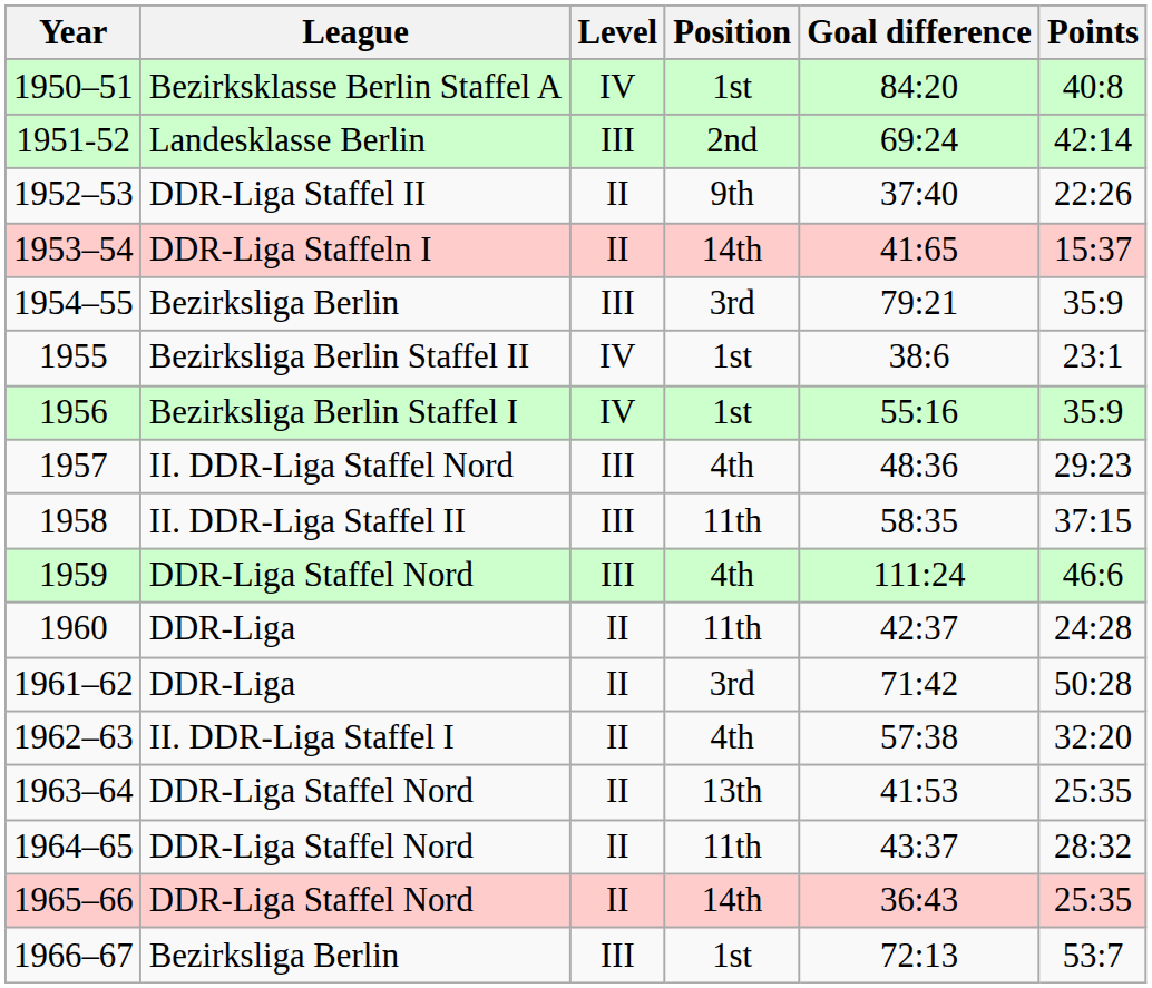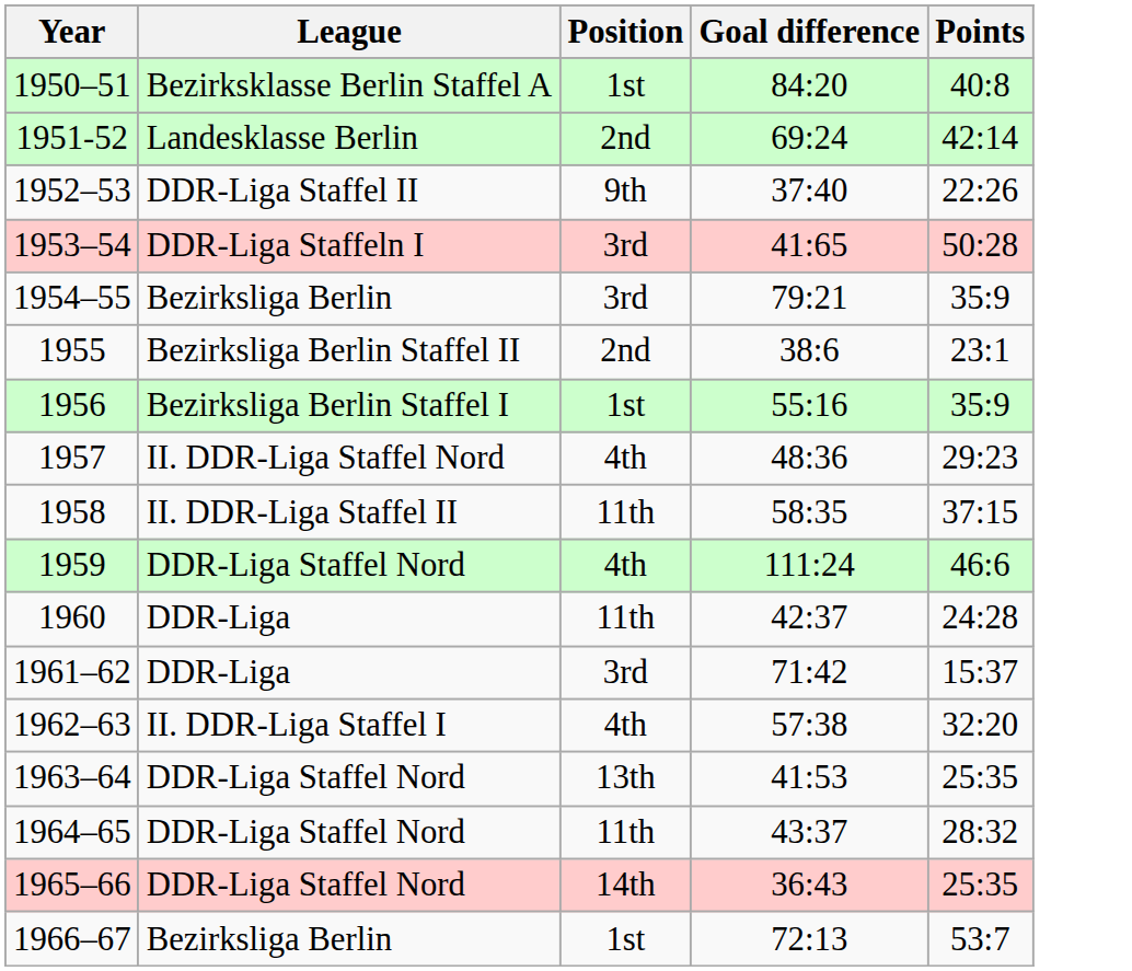 <table class="wikitable float-right">
 <tr align="center" bgcolor="#dfdfdf">
 <th>Year</th>
 <th>League</th>
-<th>Level</th>
 <th>Position</th>
 <th>Goal difference</th>
 <th>Points</th>
 </tr>
 <tr align="center" style="background:#ccffcc;">
 <td>1950–51</td>
 <td align="left">Bezirksklasse Berlin Staffel A</td>
-<td>IV</td>
 <td>1st </td>
 <td>84:20</td>
 <td>40:8</td>
 </tr>
 <tr align="center" style="background:#ccffcc;">
 <td>1951-52</td>
 <td align="left">Landesklasse Berlin</td>
-<td>III</td>
 <td>2nd </td>
 <td>69:24</td>
 <td>42:14</td>
 </tr>
 <tr align="center">
 <td>1952–53</td>
 <td align="left">DDR-Liga Staffel II</td>
-<td>II</td>
 <td>9th </td>
 <td>37:40</td>
 <td>22:26</td>
 </tr>
 <tr align="center" style="background:#ffcccc;">
 <td>1953–54</td>
 <td align="left">DDR-Liga Staffeln I</td>
-<td>II</td>
-<td>14th </td>
+<td>3rd </td>
 <td>41:65</td>
-<td>15:37</td>
+<td>50:28</td>
 </tr>
 <tr align="center">
 <td>1954–55</td>
 <td align="left">Bezirksliga Berlin</td>
-<td>III</td>
 <td>3rd </td>
 <td>79:21</td>
 <td>35:9</td>
 </tr>
 <tr align="center">
 <td>1955</td>
 <td align="left">Bezirksliga Berlin Staffel II</td>
-<td>IV</td>
-<td>1st </td>
+<td>2nd </td>
 <td>38:6</td>
 <td>23:1</td>
 </tr>
 <tr align="center" style="background:#ccffcc;">
 <td>1956</td>
 <td align="left">Bezirksliga Berlin Staffel I</td>
-<td>IV</td>
 <td>1st </td>
 <td>55:16</td>
 <td>35:9</td>
 </tr>
 <tr align="center">
 <td>1957</td>
 <td align="left">II. DDR-Liga Staffel Nord</td>
-<td>III</td>
 <td>4th</td>
 <td>48:36</td>
 <td>29:23</td>
 </tr>
 <tr align="center">
 <td>1958</td>
 <td align="left">II. DDR-Liga Staffel II</td>
-<td>III</td>
 <td>11th</td>
 <td>58:35</td>
 <td>37:15</td>
 </tr>
 <tr align="center" style="background:#ccffcc;">
 <td>1959</td>
 <td align="left">DDR-Liga Staffel Nord</td>
-<td>III</td>
 <td>4th</td>
 <td>111:24</td>
 <td>46:6</td>
 </tr>
 <tr align="center">
 <td>1960</td>
 <td align="left">DDR-Liga</td>
-<td>II</td>
 <td>11th</td>
 <td>42:37</td>
 <td>24:28</td>
 </tr>
 <tr align="center">
 <td>1961–62</td>
 <td align="left">DDR-Liga</td>
-<td>II</td>
 <td>3rd</td>
 <td>71:42</td>
-<td>50:28</td>
+<td>15:37</td>
 </tr>
 <tr align="center">
 <td>1962–63</td>
 <td align="left">II. DDR-Liga Staffel I</td>
-<td>II</td>
 <td>4th</td>
 <td>57:38</td>
 <td>32:20</td>
 </tr>
 <tr align="center">
 <td>1963–64</td>
 <td align="left">DDR-Liga Staffel Nord</td>
-<td>II</td>
 <td>13th</td>
 <td>41:53</td>
 <td>25:35</td>
 </tr>
 <tr align="center">
 <td>1964–65</td>
 <td align="left">DDR-Liga Staffel Nord</td>
-<td>II</td>
 <td>11th</td>
 <td>43:37</td>
 <td>28:32</td>
 </tr>
 <tr align="center" style="background:#ffcccc;">
 <td>1965–66</td>
 <td align="left">DDR-Liga Staffel Nord</td>
-<td>II</td>
 <td>14th</td>
 <td>36:43</td>
 <td>25:35</td>
 </tr>
 <tr align="center">
 <td>1966–67</td>
 <td align="left">Bezirksliga Berlin</td>
-<td>III</td>
 <td>1st</td>
 <td>72:13</td>
 <td>53:7</td>
 </tr>
 </table>
